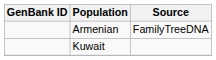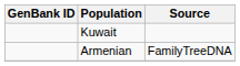 <table class="wikitable sortable">
 <tr>
 <th scope="col">GenBank ID</th>
 <th scope="col">Population</th>
 <th scope="col">Source</th>
 </tr>
 <tr>
 <td></td>
+<td>Kuwait</td>
+<td></td>
+</tr>
+<tr>
+<td></td>
 <td>Armenian</td>
 <td>FamilyTreeDNA</td>
 </tr>
 <tr>
-<td></td>
-<td>Kuwait</td>
-<td></td>
-</tr>
-<tr>
 </tr>
 </table>
